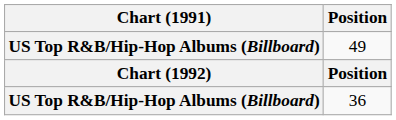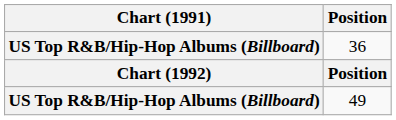 <table class="wikitable plainrowheaders" style="text-align:center">
 <tr>
 <th scope="col">Chart (1991)</th>
 <th scope="col">Position</th>
 </tr>
 <tr>
 <th scope="row">US Top R&B/Hip-Hop Albums (<em>Billboard</em>)</th>
-<td>49</td>
+<td>36</td>
 </tr>
 <tr>
 <th scope="col">Chart (1992)</th>
 <th scope="col">Position</th>
 </tr>
 <tr>
 <th scope="row">US Top R&B/Hip-Hop Albums (<em>Billboard</em>)</th>
-<td>36</td>
+<td>49</td>
 </tr>
 </table>
